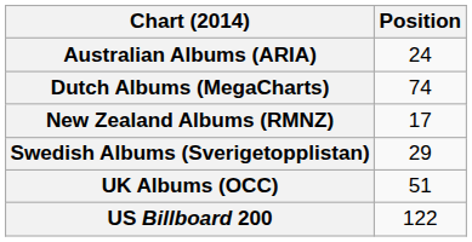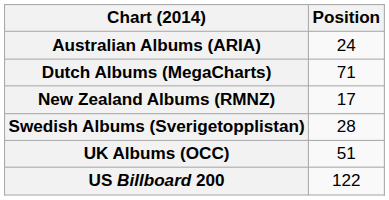 <table class="wikitable sortable plainrowheaders" style="text-align:center">
 <tr>
 <th scope="col">Chart (2014)</th>
 <th scope="col">Position</th>
 </tr>
 <tr>
 <th scope="row">Australian Albums (ARIA)</th>
 <td>24</td>
 </tr>
 <tr>
 <th scope="row">Dutch Albums (MegaCharts)</th>
-<td>74</td>
+<td>71</td>
 </tr>
 <tr>
 <th scope="row">New Zealand Albums (RMNZ)</th>
 <td>17</td>
 </tr>
 <tr>
 <th scope="row">Swedish Albums (Sverigetopplistan)</th>
-<td>29</td>
+<td>28</td>
 </tr>
 <tr>
 <th scope="row">UK Albums (OCC)</th>
 <td>51</td>
 </tr>
 <tr>
 <th scope="row">US <em>Billboard</em> 200</th>
 <td>122</td>
 </tr>
 </table>
